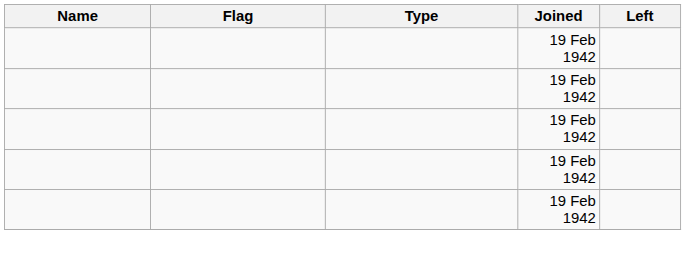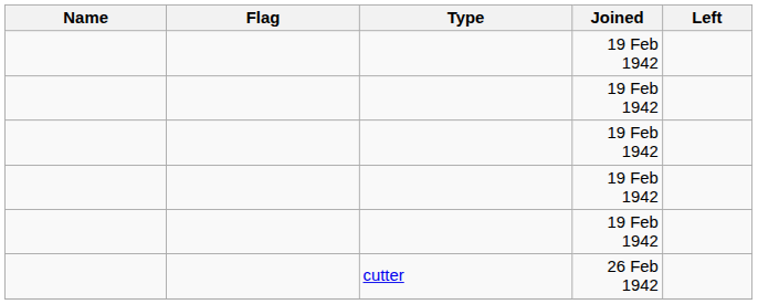 <table class="wikitable sortable">
 <tr>
 <th scope="col" width="150px">Name</th>
 <th scope="col" width="180px">Flag</th>
 <th width="200px">Type</th>
 <th width="80px">Joined</th>
 <th width="80px">Left</th>
 </tr>
 <tr>
 <td align="left"></td>
 <td align="left"></td>
 <td align="left"></td>
 <td align="right">19 Feb 1942</td>
 <td align="right"></td>
 </tr>
 <tr>
 <td align="left"></td>
 <td align="left"></td>
 <td align="left"></td>
 <td align="right">19 Feb 1942</td>
 <td align="right"></td>
 </tr>
 <tr>
 <td align="left"></td>
 <td align="left"></td>
 <td align="left"></td>
 <td align="right">19 Feb 1942</td>
 <td align="right"></td>
 </tr>
 <tr>
 <td align="left"></td>
 <td align="left"></td>
 <td align="left"></td>
 <td align="right">19 Feb 1942</td>
 <td align="right"></td>
 </tr>
 <tr>
 <td align="left"></td>
 <td align="left"></td>
 <td align="left"></td>
 <td align="right">19 Feb 1942</td>
 <td align="right"></td>
 </tr>
 <tr>
+<td align="left"></td>
+<td align="left"></td>
+<td align="left"> <a href='#'>cutter</a></td>
+<td align="right">26 Feb 1942</td>
+<td align="right"></td>
+</tr>
+<tr>
 </tr>
 </table>
